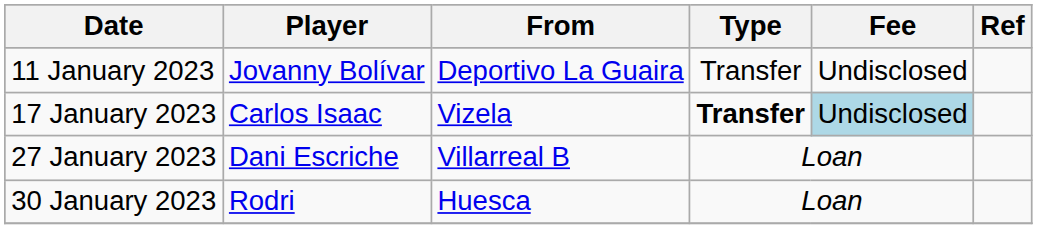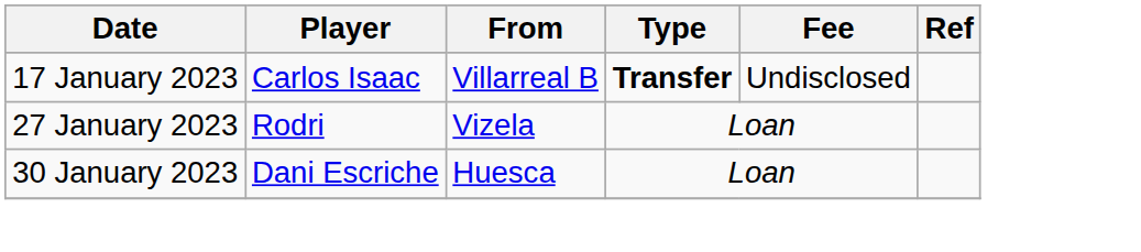 <table class="wikitable">
 <tr>
 <th>Date</th>
 <th>Player</th>
 <th>From</th>
 <th>Type</th>
 <th>Fee</th>
 <th>Ref</th>
 </tr>
 <tr>
-<td>11 January 2023</td>
-<td> <a href='#'>Jovanny Bolívar</a></td>
-<td> <a href='#'>Deportivo La Guaira</a></td>
-<td align=center>Transfer</td>
+<td>17 January 2023</td>
+<td> <a href='#'>Carlos Isaac</a></td>
+<td><a href='#'>Villarreal B</a></td>
+<td align=center><strong>Transfer</strong></td>
 <td align=center>Undisclosed</td>
 <td align=center></td>
 </tr>
 <tr>
-<td>17 January 2023</td>
-<td> <a href='#'>Carlos Isaac</a></td>
+<td>27 January 2023</td>
+<td> <a href='#'>Rodri</a></td>
 <td> <a href='#'>Vizela</a></td>
-<td align=center><strong>Transfer</strong></td>
-<td align=center style="background: lightblue;">Undisclosed</td>
-<td align=center></td>
-</tr>
-<tr>
-<td>27 January 2023</td>
-<td> <a href='#'>Dani Escriche</a></td>
-<td><a href='#'>Villarreal B</a></td>
 <td colspan=2 align=center><em>Loan</em></td>
 <td align=center></td>
 </tr>
 <tr>
 <td>30 January 2023</td>
-<td> <a href='#'>Rodri</a></td>
+<td> <a href='#'>Dani Escriche</a></td>
 <td><a href='#'>Huesca</a></td>
 <td colspan=2 align=center><em>Loan</em></td>
 <td align=center></td>
 </tr>
 <tr>
 </tr>
 </table>
